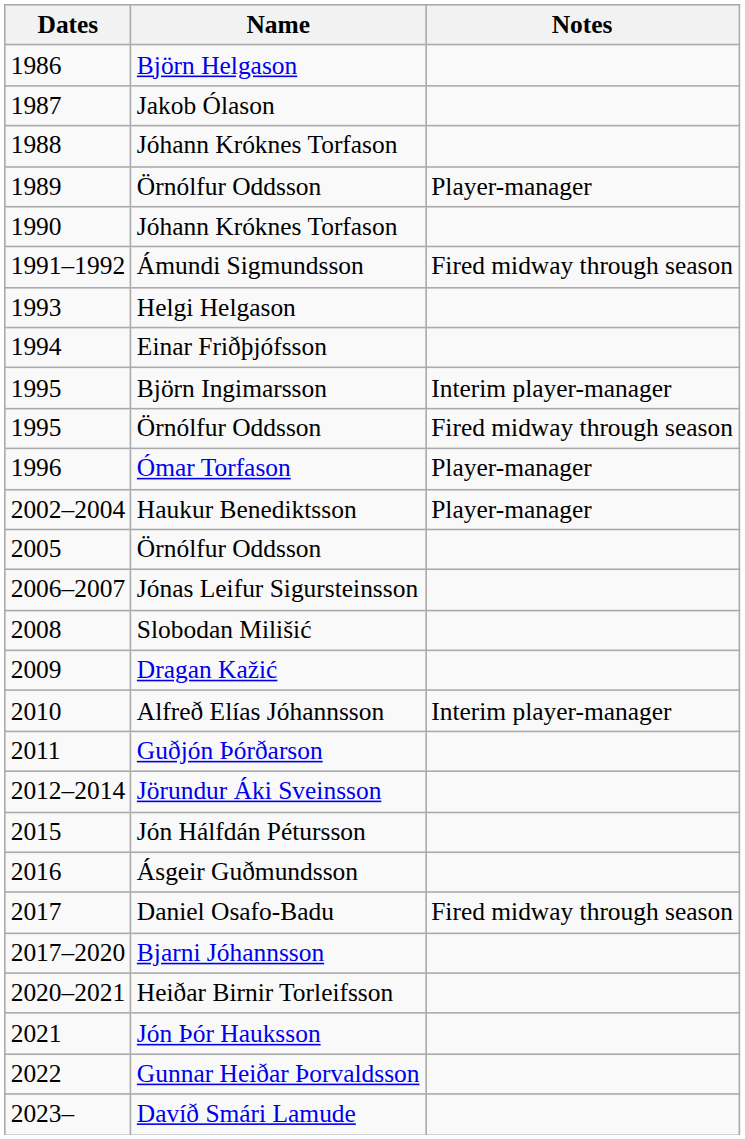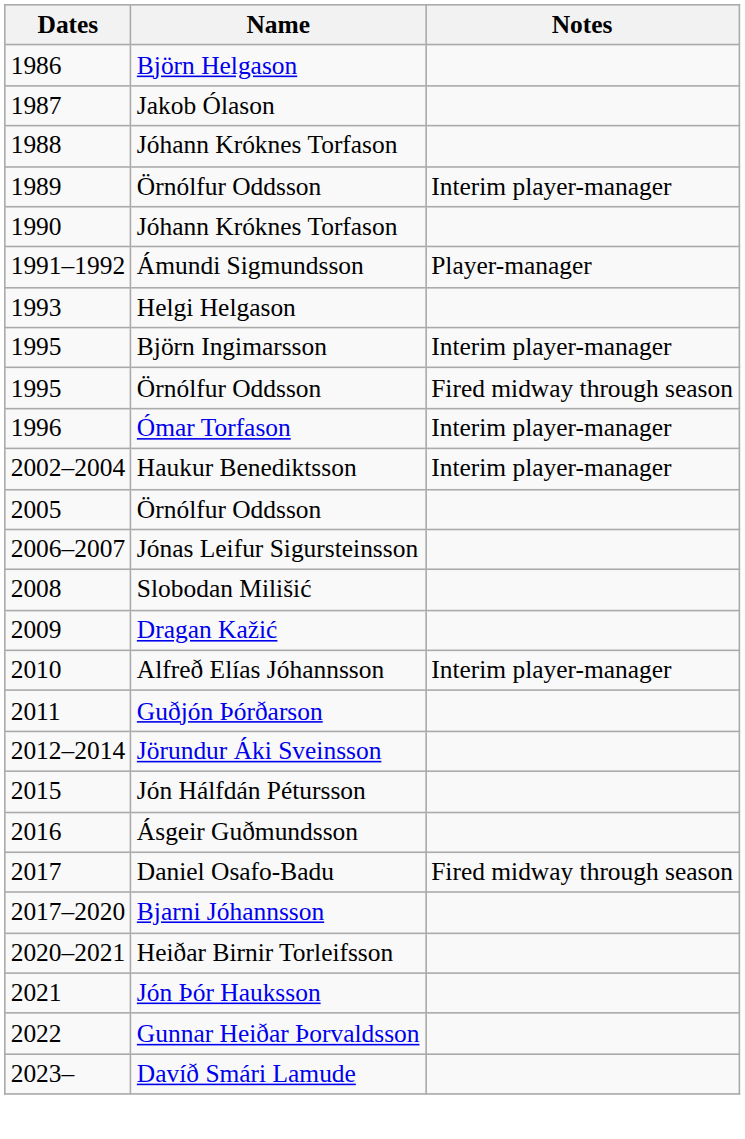 <table class="wikitable">
 <tr>
 <th>Dates</th>
 <th>Name</th>
 <th>Notes</th>
 </tr>
 <tr>
 <td>1986</td>
 <td> <a href='#'>Björn Helgason</a></td>
 <td></td>
 </tr>
 <tr>
 <td>1987</td>
 <td> Jakob Ólason</td>
 <td></td>
 </tr>
 <tr>
 <td>1988</td>
 <td> Jóhann Króknes Torfason</td>
 <td></td>
 </tr>
 <tr>
 <td>1989</td>
 <td> Örnólfur Oddsson</td>
-<td>Player-manager</td>
+<td>Interim player-manager</td>
 </tr>
 <tr>
 <td>1990</td>
 <td> Jóhann Króknes Torfason</td>
 <td></td>
 </tr>
 <tr>
 <td>1991–1992</td>
 <td> Ámundi Sigmundsson</td>
-<td>Fired midway through season</td>
+<td>Player-manager</td>
 </tr>
 <tr>
 <td>1993</td>
 <td> Helgi Helgason</td>
-<td></td>
-</tr>
-<tr>
-<td>1994</td>
-<td> Einar Friðþjófsson</td>
 <td></td>
 </tr>
 <tr>
 <td>1995</td>
 <td> Björn Ingimarsson</td>
 <td>Interim player-manager</td>
 </tr>
 <tr>
 <td>1995</td>
 <td> Örnólfur Oddsson</td>
 <td>Fired midway through season</td>
 </tr>
 <tr>
 <td>1996</td>
 <td> <a href='#'>Ómar Torfason</a></td>
-<td>Player-manager</td>
+<td>Interim player-manager</td>
 </tr>
 <tr>
 <td>2002–2004</td>
 <td> Haukur Benediktsson</td>
-<td>Player-manager</td>
+<td>Interim player-manager</td>
 </tr>
 <tr>
 <td>2005</td>
 <td> Örnólfur Oddsson</td>
 <td></td>
 </tr>
 <tr>
 <td>2006–2007</td>
 <td> Jónas Leifur Sigursteinsson</td>
 <td></td>
 </tr>
 <tr>
 <td>2008</td>
 <td> Slobodan Milišić</td>
 <td></td>
 </tr>
 <tr>
 <td>2009</td>
 <td> <a href='#'>Dragan Kažić</a></td>
 <td></td>
 </tr>
 <tr>
 <td>2010</td>
 <td> Alfreð Elías Jóhannsson</td>
 <td>Interim player-manager</td>
 </tr>
 <tr>
 <td>2011</td>
 <td> <a href='#'>Guðjón Þórðarson</a></td>
 <td></td>
 </tr>
 <tr>
 <td>2012–2014</td>
 <td> <a href='#'>Jörundur Áki Sveinsson</a></td>
 <td></td>
 </tr>
 <tr>
 <td>2015</td>
 <td> Jón Hálfdán Pétursson</td>
 <td></td>
 </tr>
 <tr>
 <td>2016</td>
 <td> Ásgeir Guðmundsson</td>
 <td></td>
 </tr>
 <tr>
 <td>2017</td>
 <td> Daniel Osafo-Badu</td>
 <td>Fired midway through season</td>
 </tr>
 <tr>
 <td>2017–2020</td>
 <td> <a href='#'>Bjarni Jóhannsson</a></td>
 <td></td>
 </tr>
 <tr>
 <td>2020–2021</td>
 <td> Heiðar Birnir Torleifsson</td>
 <td></td>
 </tr>
 <tr>
 <td>2021</td>
 <td> <a href='#'>Jón Þór Hauksson</a></td>
 <td></td>
 </tr>
 <tr>
 <td>2022</td>
 <td> <a href='#'>Gunnar Heiðar Þorvaldsson</a></td>
 <td></td>
 </tr>
 <tr>
 <td>2023–</td>
 <td> <a href='#'>Davíð Smári Lamude</a></td>
 <td></td>
 </tr>
 </table>
